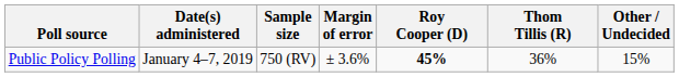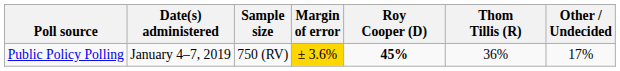 <table class="wikitable" style="font-size:90%;text-align:center;">
 <tr valign=bottom>
 <th>Poll source</th>
 <th>Date(s)<br>administered</th>
 <th>Sample<br>size</th>
 <th>Margin<br>of error</th>
 <th style="width:100px;">Roy<br>Cooper (D)</th>
 <th style="width:100px;">Thom<br>Tillis (R)</th>
 <th>Other /<br>Undecided</th>
 </tr>
 <tr>
 <td style="text-align:left;"><a href='#'>Public Policy Polling</a></td>
 <td>January 4–7, 2019</td>
 <td>750 (RV)</td>
-<td>± 3.6%</td>
+<td style="background: gold;">± 3.6%</td>
 <td><strong>45%</strong></td>
 <td>36%</td>
-<td>15%</td>
+<td>17%</td>
 </tr>
 </table>
